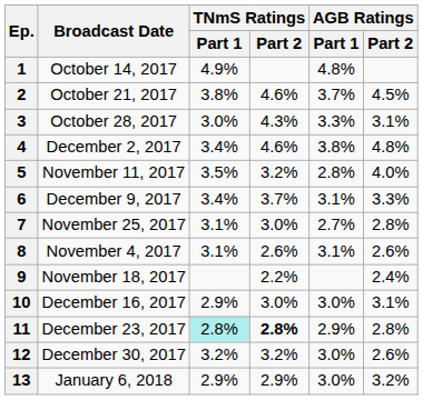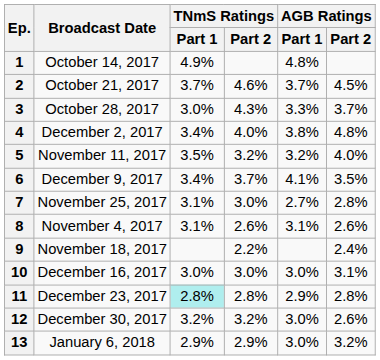 <table class="wikitable sortable" style="text-align:center;">
 <tr>
 <th rowspan=2>Ep.</th>
 <th rowspan="2">Broadcast Date</th>
 <th colspan=2>TNmS Ratings</th>
 <th colspan=2>AGB Ratings</th>
 </tr>
 <tr>
 <th>Part 1</th>
 <th>Part 2</th>
 <th>Part 1</th>
 <th>Part 2</th>
 </tr>
 <tr>
 <th>1</th>
 <td>October 14, 2017</td>
 <td>4.9%</td>
 <td></td>
 <td>4.8%</td>
 <td></td>
 </tr>
 <tr>
 <th>2</th>
 <td>October 21, 2017</td>
-<td>3.8%</td>
+<td>3.7%</td>
 <td>4.6%</td>
 <td>3.7%</td>
 <td>4.5%</td>
 </tr>
 <tr>
 <th>3</th>
 <td>October 28, 2017</td>
 <td>3.0%</td>
 <td>4.3%</td>
 <td>3.3%</td>
-<td>3.1%</td>
+<td>3.7%</td>
 </tr>
 <tr>
 <th>4</th>
 <td>December 2, 2017</td>
 <td>3.4%</td>
-<td>4.6%</td>
+<td>4.0%</td>
 <td>3.8%</td>
 <td>4.8%</td>
 </tr>
 <tr>
 <th>5</th>
 <td>November 11, 2017</td>
 <td>3.5%</td>
 <td>3.2%</td>
-<td>2.8%</td>
+<td>3.2%</td>
 <td>4.0%</td>
 </tr>
 <tr>
 <th>6</th>
 <td>December 9, 2017</td>
 <td>3.4%</td>
 <td>3.7%</td>
-<td>3.1%</td>
-<td>3.3%</td>
+<td>4.1%</td>
+<td>3.5%</td>
 </tr>
 <tr>
 <th>7</th>
 <td>November 25, 2017</td>
 <td>3.1%</td>
 <td>3.0%</td>
 <td>2.7%</td>
 <td>2.8%</td>
 </tr>
 <tr>
 <th>8</th>
 <td>November 4, 2017</td>
 <td>3.1%</td>
 <td>2.6%</td>
 <td>3.1%</td>
 <td>2.6%</td>
 </tr>
 <tr>
 <th>9</th>
 <td>November 18, 2017</td>
 <td></td>
 <td>2.2%</td>
 <td></td>
 <td>2.4%</td>
 </tr>
 <tr>
 <th>10</th>
 <td>December 16, 2017</td>
-<td>2.9%</td>
+<td>3.0%</td>
 <td>3.0%</td>
 <td>3.0%</td>
 <td>3.1%</td>
 </tr>
 <tr>
 <th>11</th>
 <td>December 23, 2017</td>
 <td style="background: paleturquoise;">2.8%</td>
-<td><strong>2.8%</strong></td>
+<td>2.8%</td>
 <td>2.9%</td>
 <td>2.8%</td>
 </tr>
 <tr>
 <th>12</th>
 <td>December 30, 2017</td>
 <td>3.2%</td>
 <td>3.2%</td>
 <td>3.0%</td>
 <td>2.6%</td>
 </tr>
 <tr>
 <th>13</th>
 <td>January 6, 2018</td>
 <td>2.9%</td>
 <td>2.9%</td>
 <td>3.0%</td>
 <td>3.2%</td>
 </tr>
 </table>
